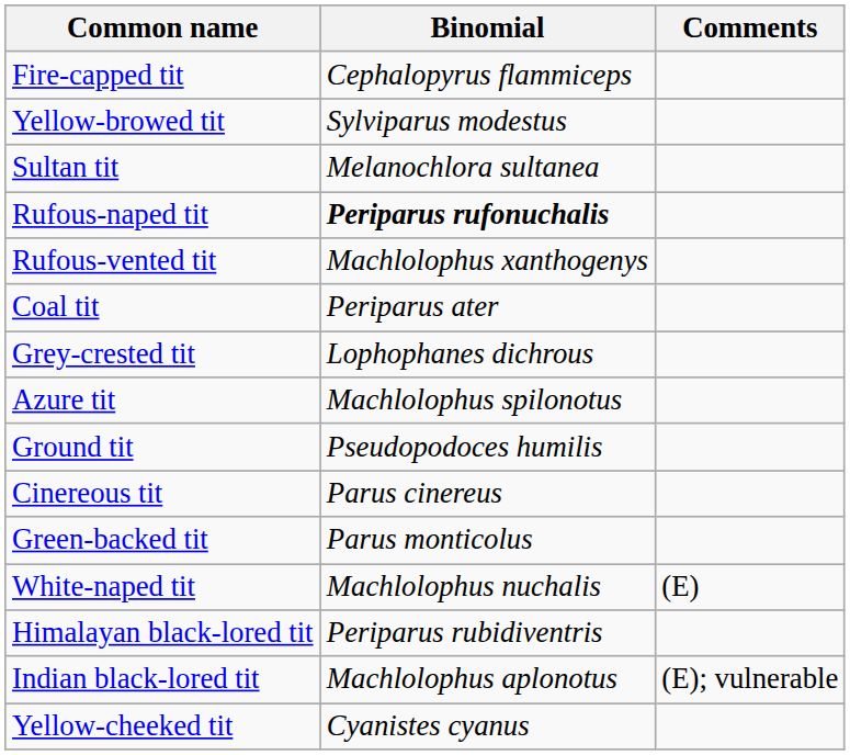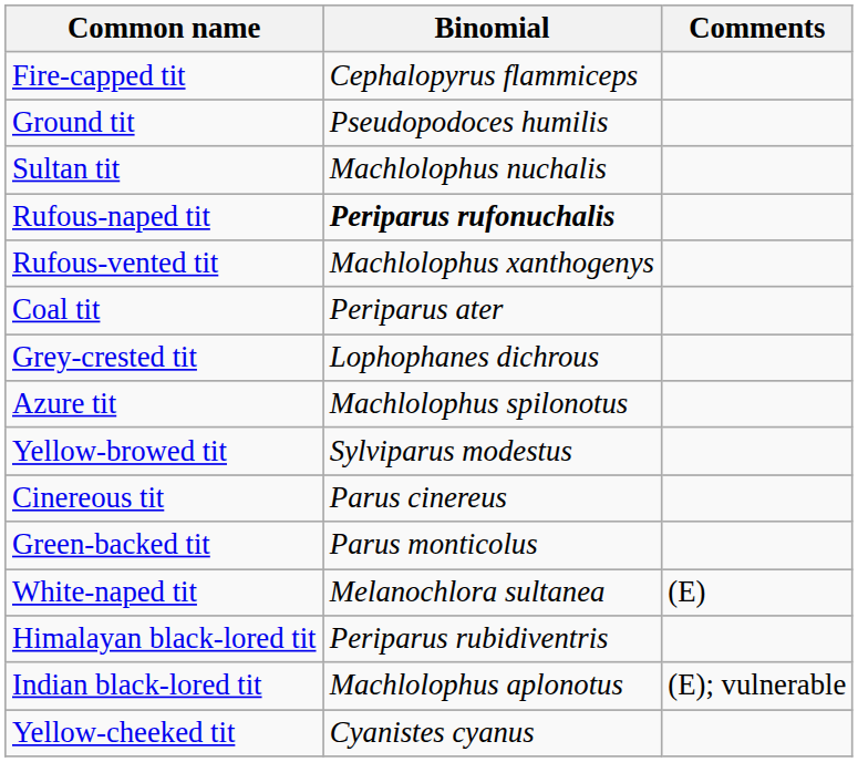 <table class="wikitable">
 <tr>
 <th>Common name</th>
 <th>Binomial</th>
 <th>Comments</th>
 </tr>
 <tr>
 <td><a href='#'>Fire-capped tit</a></td>
 <td><em>Cephalopyrus flammiceps</em></td>
 <td></td>
 </tr>
 <tr>
-<td><a href='#'>Yellow-browed tit</a></td>
-<td><em>Sylviparus modestus</em></td>
+<td><a href='#'>Ground tit</a></td>
+<td><em>Pseudopodoces humilis</em></td>
 <td></td>
 </tr>
 <tr>
 <td><a href='#'>Sultan tit</a></td>
-<td><em>Melanochlora sultanea</em></td>
+<td><em>Machlolophus nuchalis</em></td>
 <td></td>
 </tr>
 <tr>
 <td><a href='#'>Rufous-naped tit</a></td>
 <td><strong><em>Periparus rufonuchalis</em></strong></td>
 <td></td>
 </tr>
 <tr>
 <td><a href='#'>Rufous-vented tit</a></td>
 <td><em>Machlolophus xanthogenys</em></td>
 <td></td>
 </tr>
 <tr>
 <td><a href='#'>Coal tit</a></td>
 <td><em>Periparus ater</em></td>
 <td></td>
 </tr>
 <tr>
 <td><a href='#'>Grey-crested tit</a></td>
 <td><em>Lophophanes dichrous</em></td>
 <td></td>
 </tr>
 <tr>
 <td><a href='#'>Azure tit</a></td>
 <td><em>Machlolophus spilonotus</em></td>
 <td></td>
 </tr>
 <tr>
-<td><a href='#'>Ground tit</a></td>
-<td><em>Pseudopodoces humilis</em></td>
+<td><a href='#'>Yellow-browed tit</a></td>
+<td><em>Sylviparus modestus</em></td>
 <td></td>
 </tr>
 <tr>
 <td><a href='#'>Cinereous tit</a></td>
 <td><em>Parus cinereus</em></td>
 <td></td>
 </tr>
 <tr>
 <td><a href='#'>Green-backed tit</a></td>
 <td><em>Parus monticolus</em></td>
 <td></td>
 </tr>
 <tr>
 <td><a href='#'>White-naped tit</a></td>
-<td><em>Machlolophus nuchalis</em></td>
+<td><em>Melanochlora sultanea</em></td>
 <td>(E)</td>
 </tr>
 <tr>
 <td><a href='#'>Himalayan black-lored tit</a></td>
 <td><em>Periparus rubidiventris</em></td>
 <td></td>
 </tr>
 <tr>
 <td><a href='#'>Indian black-lored tit</a></td>
 <td><em>Machlolophus aplonotus</em></td>
 <td>(E); vulnerable</td>
 </tr>
 <tr>
 <td><a href='#'>Yellow-cheeked tit</a></td>
 <td><em>Cyanistes cyanus</em></td>
 <td></td>
 </tr>
 </table>
